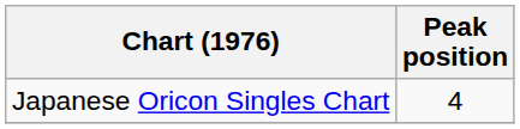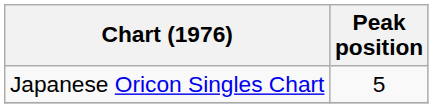 <table class="wikitable">
 <tr>
 <th>Chart (1976)</th>
 <th>Peak<br>position</th>
 </tr>
 <tr>
 <td>Japanese <a href='#'>Oricon Singles Chart</a></td>
-<td align="center">4</td>
+<td align="center">5</td>
 </tr>
 <tr>
 </tr>
 </table>
